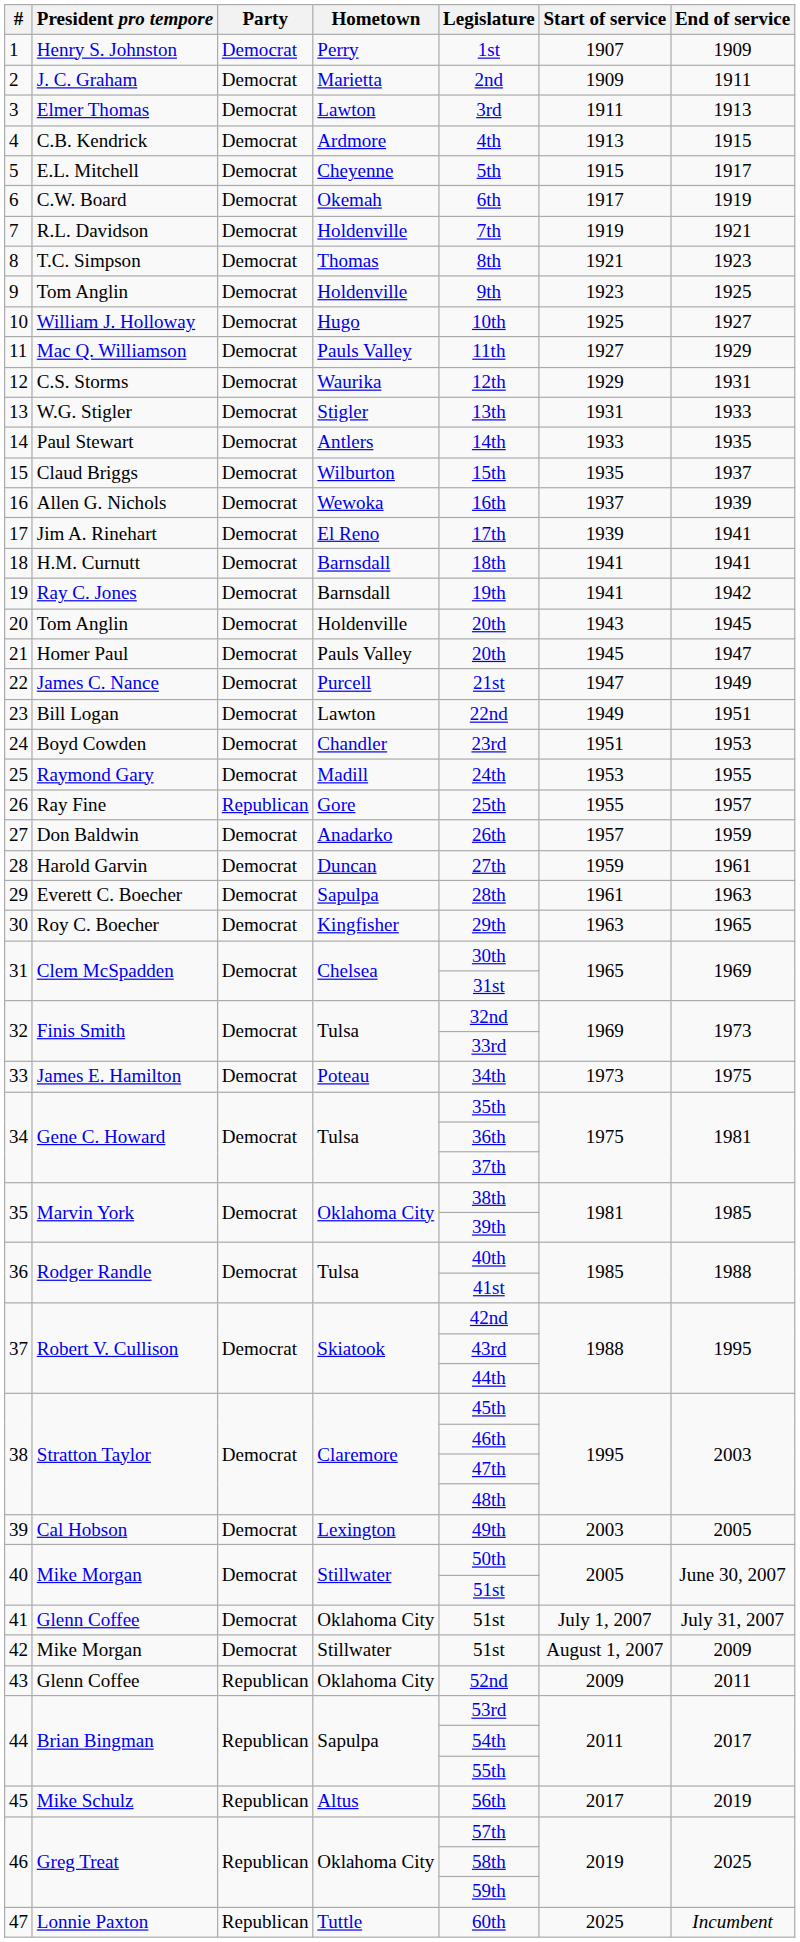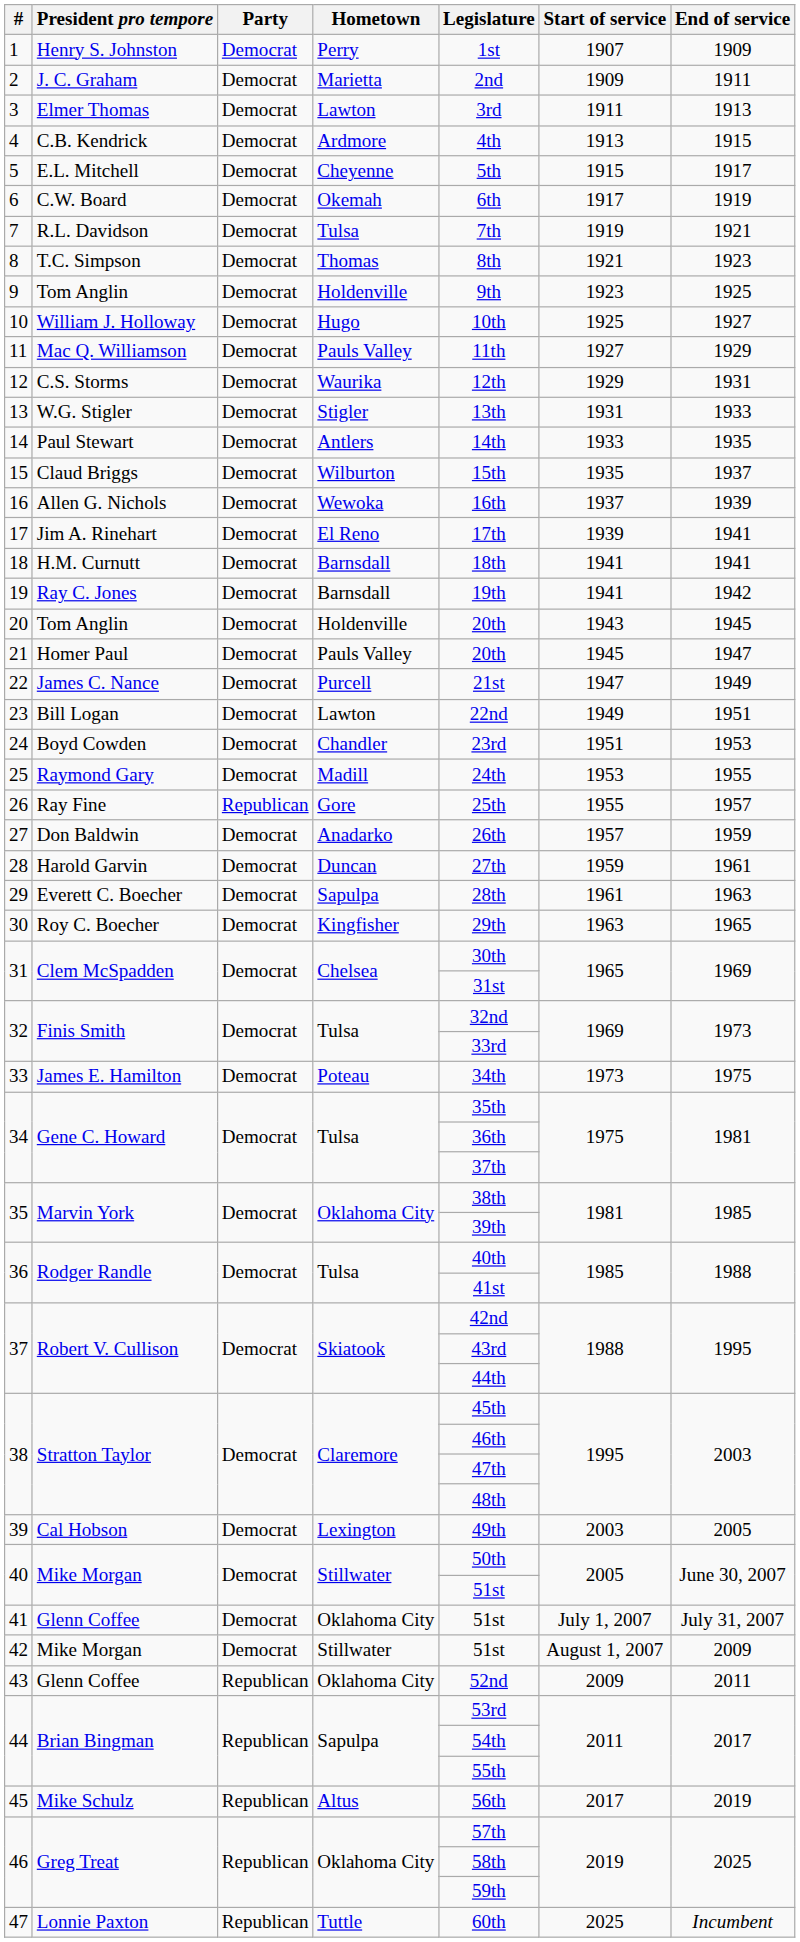 <table class=wikitable>
 <tr>
 <th>#</th>
 <th>President <em>pro tempore</em></th>
 <th>Party</th>
 <th>Hometown</th>
 <th>Legislature</th>
 <th>Start of service</th>
 <th>End of service</th>
 </tr>
 <tr>
 <td>1</td>
 <td><a href='#'>Henry S. Johnston</a></td>
 <td><a href='#'>Democrat</a></td>
 <td><a href='#'>Perry</a></td>
 <td align=center><a href='#'>1st</a></td>
 <td align=center>1907</td>
 <td align=center>1909</td>
 </tr>
 <tr>
 <td>2</td>
 <td><a href='#'>J. C. Graham</a></td>
 <td>Democrat</td>
 <td><a href='#'>Marietta</a></td>
 <td align=center><a href='#'>2nd</a></td>
 <td align=center>1909</td>
 <td align=center>1911</td>
 </tr>
 <tr>
 <td>3</td>
 <td><a href='#'>Elmer Thomas</a></td>
 <td>Democrat</td>
 <td><a href='#'>Lawton</a></td>
 <td align=center><a href='#'>3rd</a></td>
 <td align=center>1911</td>
 <td align=center>1913</td>
 </tr>
 <tr>
 <td>4</td>
 <td>C.B. Kendrick</td>
 <td>Democrat</td>
 <td><a href='#'>Ardmore</a></td>
 <td align=center><a href='#'>4th</a></td>
 <td align=center>1913</td>
 <td align=center>1915</td>
 </tr>
 <tr>
 <td>5</td>
 <td>E.L. Mitchell</td>
 <td>Democrat</td>
 <td><a href='#'>Cheyenne</a></td>
 <td align=center><a href='#'>5th</a></td>
 <td align=center>1915</td>
 <td align=center>1917</td>
 </tr>
 <tr>
 <td>6</td>
 <td>C.W. Board</td>
 <td>Democrat</td>
 <td><a href='#'>Okemah</a></td>
 <td align=center><a href='#'>6th</a></td>
 <td align=center>1917</td>
 <td align=center>1919</td>
 </tr>
 <tr>
 <td>7</td>
 <td>R.L. Davidson</td>
 <td>Democrat</td>
-<td><a href='#'>Holdenville</a></td>
+<td><a href='#'>Tulsa</a></td>
 <td align=center><a href='#'>7th</a></td>
 <td align=center>1919</td>
 <td align=center>1921</td>
 </tr>
 <tr>
 <td>8</td>
 <td>T.C. Simpson</td>
 <td>Democrat</td>
 <td><a href='#'>Thomas</a></td>
 <td align=center><a href='#'>8th</a></td>
 <td align=center>1921</td>
 <td align=center>1923</td>
 </tr>
 <tr>
 <td>9</td>
 <td>Tom Anglin</td>
 <td>Democrat</td>
 <td><a href='#'>Holdenville</a></td>
 <td align=center><a href='#'>9th</a></td>
 <td align=center>1923</td>
 <td align=center>1925</td>
 </tr>
 <tr>
 <td>10</td>
 <td><a href='#'>William J. Holloway</a></td>
 <td>Democrat</td>
 <td><a href='#'>Hugo</a></td>
 <td align=center><a href='#'>10th</a></td>
 <td align=center>1925</td>
 <td align=center>1927</td>
 </tr>
 <tr>
 <td>11</td>
 <td><a href='#'>Mac Q. Williamson</a></td>
 <td>Democrat</td>
 <td><a href='#'>Pauls Valley</a></td>
 <td align=center><a href='#'>11th</a></td>
 <td align=center>1927</td>
 <td align=center>1929</td>
 </tr>
 <tr>
 <td>12</td>
 <td>C.S. Storms</td>
 <td>Democrat</td>
 <td><a href='#'>Waurika</a></td>
 <td align=center><a href='#'>12th</a></td>
 <td align=center>1929</td>
 <td align=center>1931</td>
 </tr>
 <tr>
 <td>13</td>
 <td>W.G. Stigler</td>
 <td>Democrat</td>
 <td><a href='#'>Stigler</a></td>
 <td align=center><a href='#'>13th</a></td>
 <td align=center>1931</td>
 <td align=center>1933</td>
 </tr>
 <tr>
 <td>14</td>
 <td>Paul Stewart</td>
 <td>Democrat</td>
 <td><a href='#'>Antlers</a></td>
 <td align=center><a href='#'>14th</a></td>
 <td align=center>1933</td>
 <td align=center>1935</td>
 </tr>
 <tr>
 <td>15</td>
 <td>Claud Briggs</td>
 <td>Democrat</td>
 <td><a href='#'>Wilburton</a></td>
 <td align=center><a href='#'>15th</a></td>
 <td align=center>1935</td>
 <td align=center>1937</td>
 </tr>
 <tr>
 <td>16</td>
 <td>Allen G. Nichols</td>
 <td>Democrat</td>
 <td><a href='#'>Wewoka</a></td>
 <td align=center><a href='#'>16th</a></td>
 <td align=center>1937</td>
 <td align=center>1939</td>
 </tr>
 <tr>
 <td>17</td>
 <td>Jim A. Rinehart</td>
 <td>Democrat</td>
 <td><a href='#'>El Reno</a></td>
 <td align=center><a href='#'>17th</a></td>
 <td align=center>1939</td>
 <td align=center>1941</td>
 </tr>
 <tr>
 <td>18</td>
 <td>H.M. Curnutt</td>
 <td>Democrat</td>
 <td><a href='#'>Barnsdall</a></td>
 <td align=center><a href='#'>18th</a></td>
 <td align=center>1941</td>
 <td align=center>1941</td>
 </tr>
 <tr>
 <td>19</td>
 <td><a href='#'>Ray C. Jones</a></td>
 <td>Democrat</td>
 <td>Barnsdall</td>
 <td align=center><a href='#'>19th</a></td>
 <td align=center>1941</td>
 <td align=center>1942</td>
 </tr>
 <tr>
 <td>20</td>
 <td>Tom Anglin</td>
 <td>Democrat</td>
 <td>Holdenville</td>
 <td align=center><a href='#'>20th</a></td>
 <td align=center>1943</td>
 <td align=center>1945</td>
 </tr>
 <tr>
 <td>21</td>
 <td>Homer Paul</td>
 <td>Democrat</td>
 <td>Pauls Valley</td>
 <td align=center><a href='#'>20th</a></td>
 <td align=center>1945</td>
 <td align=center>1947</td>
 </tr>
 <tr>
 <td>22</td>
 <td><a href='#'>James C. Nance</a></td>
 <td>Democrat</td>
 <td><a href='#'>Purcell</a></td>
 <td align=center><a href='#'>21st</a></td>
 <td align=center>1947</td>
 <td align=center>1949</td>
 </tr>
 <tr>
 <td>23</td>
 <td>Bill Logan</td>
 <td>Democrat</td>
 <td>Lawton</td>
 <td align=center><a href='#'>22nd</a></td>
 <td align=center>1949</td>
 <td align=center>1951</td>
 </tr>
 <tr>
 <td>24</td>
 <td>Boyd Cowden</td>
 <td>Democrat</td>
 <td><a href='#'>Chandler</a></td>
 <td align=center><a href='#'>23rd</a></td>
 <td align=center>1951</td>
 <td align=center>1953</td>
 </tr>
 <tr>
 <td>25</td>
 <td><a href='#'>Raymond Gary</a></td>
 <td>Democrat</td>
 <td><a href='#'>Madill</a></td>
 <td align=center><a href='#'>24th</a></td>
 <td align=center>1953</td>
 <td align=center>1955</td>
 </tr>
 <tr>
 <td>26</td>
 <td>Ray Fine</td>
 <td><a href='#'>Republican</a></td>
 <td><a href='#'>Gore</a></td>
 <td align=center><a href='#'>25th</a></td>
 <td align=center>1955</td>
 <td align=center>1957</td>
 </tr>
 <tr>
 <td>27</td>
 <td>Don Baldwin</td>
 <td>Democrat</td>
 <td><a href='#'>Anadarko</a></td>
 <td align=center><a href='#'>26th</a></td>
 <td align=center>1957</td>
 <td align=center>1959</td>
 </tr>
 <tr>
 <td>28</td>
 <td>Harold Garvin</td>
 <td>Democrat</td>
 <td><a href='#'>Duncan</a></td>
 <td align=center><a href='#'>27th</a></td>
 <td align=center>1959</td>
 <td align=center>1961</td>
 </tr>
 <tr>
 <td>29</td>
 <td>Everett C. Boecher</td>
 <td>Democrat</td>
 <td><a href='#'>Sapulpa</a></td>
 <td align=center><a href='#'>28th</a></td>
 <td align=center>1961</td>
 <td align=center>1963</td>
 </tr>
 <tr>
 <td>30</td>
 <td>Roy C. Boecher</td>
 <td>Democrat</td>
 <td><a href='#'>Kingfisher</a></td>
 <td align=center><a href='#'>29th</a></td>
 <td align=center>1963</td>
 <td align=center>1965</td>
 </tr>
 <tr>
 <td rowspan=2>31</td>
 <td rowspan=2><a href='#'>Clem McSpadden</a></td>
 <td rowspan=2>Democrat</td>
 <td rowspan=2><a href='#'>Chelsea</a></td>
 <td align=center><a href='#'>30th</a></td>
 <td rowspan=2 align=center>1965</td>
 <td rowspan=2 align=center>1969</td>
 </tr>
 <tr>
 <td align=center><a href='#'>31st</a></td>
 </tr>
 <tr>
 <td rowspan=2>32</td>
 <td rowspan=2><a href='#'>Finis Smith</a></td>
 <td rowspan=2>Democrat</td>
 <td rowspan=2>Tulsa</td>
 <td align=center><a href='#'>32nd</a></td>
 <td rowspan=2 align=center>1969</td>
 <td rowspan=2 align=center>1973</td>
 </tr>
 <tr>
 <td align=center><a href='#'>33rd</a></td>
 </tr>
 <tr>
 <td>33</td>
 <td><a href='#'>James E. Hamilton</a></td>
 <td>Democrat</td>
 <td><a href='#'>Poteau</a></td>
 <td align=center><a href='#'>34th</a></td>
 <td align=center>1973</td>
 <td align=center>1975</td>
 </tr>
 <tr>
 <td rowspan=3>34</td>
 <td rowspan=3><a href='#'>Gene C. Howard</a></td>
 <td rowspan=3>Democrat</td>
 <td rowspan=3>Tulsa</td>
 <td align=center><a href='#'>35th</a></td>
 <td rowspan=3 align=center>1975</td>
 <td rowspan=3 align=center>1981</td>
 </tr>
 <tr>
 <td align=center><a href='#'>36th</a></td>
 </tr>
 <tr>
 <td align=center><a href='#'>37th</a></td>
 </tr>
 <tr>
 <td rowspan=2>35</td>
 <td rowspan=2><a href='#'>Marvin York</a></td>
 <td rowspan=2>Democrat</td>
 <td rowspan=2><a href='#'>Oklahoma City</a></td>
 <td align=center><a href='#'>38th</a></td>
 <td rowspan=2 align=center>1981</td>
 <td rowspan=2 align=center>1985</td>
 </tr>
 <tr>
 <td align=center><a href='#'>39th</a></td>
 </tr>
 <tr>
 <td rowspan=2>36</td>
 <td rowspan=2><a href='#'>Rodger Randle</a></td>
 <td rowspan=2>Democrat</td>
 <td rowspan=2>Tulsa</td>
 <td align=center><a href='#'>40th</a></td>
 <td rowspan=2 align=center>1985</td>
 <td rowspan=2 align=center>1988</td>
 </tr>
 <tr>
 <td align=center><a href='#'>41st</a></td>
 </tr>
 <tr>
 <td rowspan=3>37</td>
 <td rowspan=3><a href='#'>Robert V. Cullison</a></td>
 <td rowspan=3>Democrat</td>
 <td rowspan=3><a href='#'>Skiatook</a></td>
 <td align=center><a href='#'>42nd</a></td>
 <td rowspan=3 align=center>1988</td>
 <td rowspan=3 align=center>1995</td>
 </tr>
 <tr>
 <td align=center><a href='#'>43rd</a></td>
 </tr>
 <tr>
 <td align=center><a href='#'>44th</a></td>
 </tr>
 <tr>
 <td rowspan=4>38</td>
 <td rowspan=4><a href='#'>Stratton Taylor</a></td>
 <td rowspan=4>Democrat</td>
 <td rowspan=4><a href='#'>Claremore</a></td>
 <td align=center><a href='#'>45th</a></td>
 <td rowspan=4 align=center>1995</td>
 <td rowspan=4 align=center>2003</td>
 </tr>
 <tr>
 <td align=center><a href='#'>46th</a></td>
 </tr>
 <tr>
 <td align=center><a href='#'>47th</a></td>
 </tr>
 <tr>
 <td align=center><a href='#'>48th</a></td>
 </tr>
 <tr>
 <td>39</td>
 <td><a href='#'>Cal Hobson</a></td>
 <td>Democrat</td>
 <td><a href='#'>Lexington</a></td>
 <td align=center><a href='#'>49th</a></td>
 <td align=center>2003</td>
 <td align=center>2005</td>
 </tr>
 <tr>
 <td rowspan=2>40</td>
 <td rowspan=2><a href='#'>Mike Morgan</a></td>
 <td rowspan=2>Democrat</td>
 <td rowspan=2><a href='#'>Stillwater</a></td>
 <td align=center><a href='#'>50th</a></td>
 <td rowspan=2 align=center>2005</td>
 <td rowspan=2 align=center>June 30, 2007</td>
 </tr>
 <tr>
 <td align=center><a href='#'>51st</a></td>
 </tr>
 <tr>
 <td>41</td>
 <td><a href='#'>Glenn Coffee</a></td>
 <td>Democrat</td>
 <td>Oklahoma City</td>
 <td align=center>51st</td>
 <td align=center>July 1, 2007</td>
 <td align=center>July 31, 2007</td>
 </tr>
 <tr>
 <td>42</td>
 <td>Mike Morgan</td>
 <td>Democrat</td>
 <td>Stillwater</td>
 <td align=center>51st</td>
 <td align=center>August 1, 2007</td>
 <td align=center>2009</td>
 </tr>
 <tr>
 <td>43</td>
 <td>Glenn Coffee</td>
 <td>Republican</td>
 <td>Oklahoma City</td>
 <td align=center><a href='#'>52nd</a></td>
 <td align=center>2009</td>
 <td align=center>2011</td>
 </tr>
 <tr>
 <td rowspan=3>44</td>
 <td rowspan=3><a href='#'>Brian Bingman</a></td>
 <td rowspan=3>Republican</td>
 <td rowspan=3>Sapulpa</td>
 <td align=center><a href='#'>53rd</a></td>
 <td rowspan=3 align=center>2011</td>
 <td rowspan=3 align=center>2017</td>
 </tr>
 <tr>
 <td align=center><a href='#'>54th</a></td>
 </tr>
 <tr>
 <td align=center><a href='#'>55th</a></td>
 </tr>
 <tr>
 <td>45</td>
 <td><a href='#'>Mike Schulz</a></td>
 <td>Republican</td>
 <td><a href='#'>Altus</a></td>
 <td align=center><a href='#'>56th</a></td>
 <td align=center>2017</td>
 <td align=center>2019</td>
 </tr>
 <tr>
 <td rowspan=3>46</td>
 <td rowspan=3><a href='#'>Greg Treat</a></td>
 <td rowspan=3>Republican</td>
 <td rowspan=3>Oklahoma City</td>
 <td align=center><a href='#'>57th</a></td>
 <td rowspan=3 align=center>2019</td>
 <td rowspan=3 align=center>2025</td>
 </tr>
 <tr>
 <td align=center><a href='#'>58th</a></td>
 </tr>
 <tr>
 <td align=center><a href='#'>59th</a></td>
 </tr>
 <tr>
 <td rowspan=3>47</td>
 <td rowspan=3><a href='#'>Lonnie Paxton</a></td>
 <td rowspan=3>Republican</td>
 <td rowspan=3><a href='#'>Tuttle</a></td>
 <td align=center><a href='#'>60th</a></td>
 <td rowspan=3 align=center>2025</td>
 <td rowspan=3 align=center><em>Incumbent</em></td>
 </tr>
 </table>
